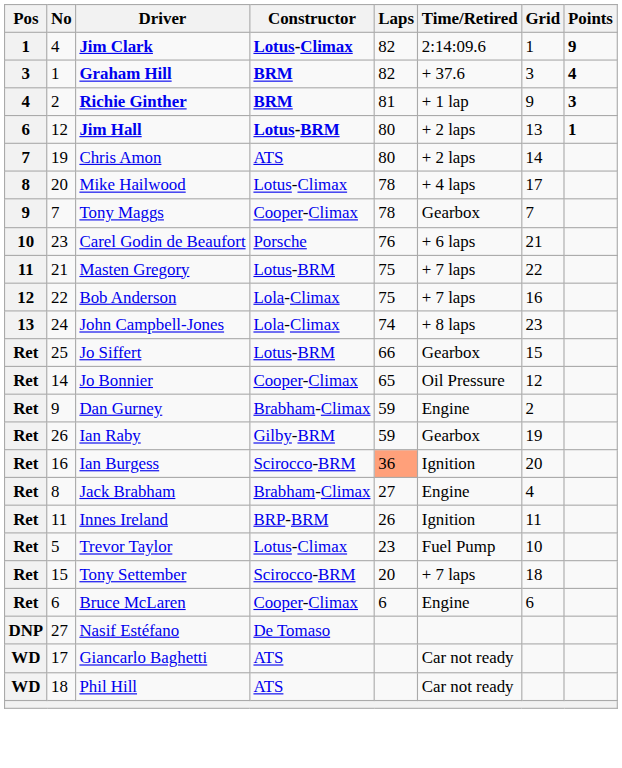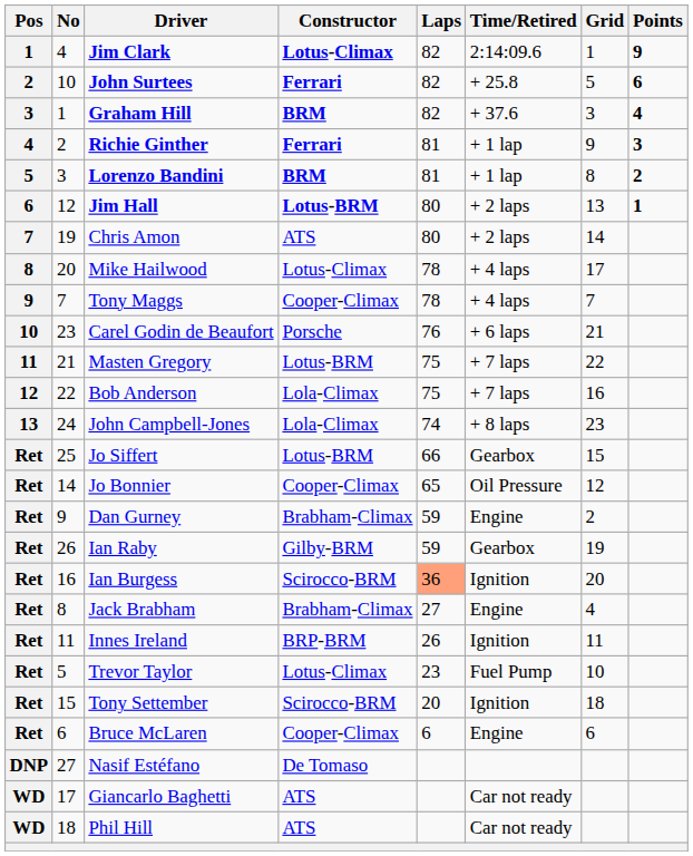 <table class="wikitable" style="font-size: 95%">
 <tr>
 <th>Pos</th>
 <th>No</th>
 <th>Driver</th>
 <th>Constructor</th>
 <th>Laps</th>
 <th>Time/Retired</th>
 <th>Grid</th>
 <th>Points</th>
 </tr>
 <tr>
 <th>1</th>
 <td>4</td>
 <td> <strong><a href='#'>Jim Clark</a></strong></td>
 <td><strong><a href='#'>Lotus</a>-<a href='#'>Climax</a></strong></td>
 <td>82</td>
 <td>2:14:09.6</td>
 <td>1</td>
 <td><strong>9</strong></td>
 </tr>
 <tr>
+<th>2</th>
+<td>10</td>
+<td> <strong><a href='#'>John Surtees</a></strong></td>
+<td><strong><a href='#'>Ferrari</a></strong></td>
+<td>82</td>
+<td>+ 25.8</td>
+<td>5</td>
+<td><strong>6</strong></td>
+</tr>
+<tr>
 <th>3</th>
 <td>1</td>
 <td> <strong><a href='#'>Graham Hill</a></strong></td>
 <td><strong><a href='#'>BRM</a></strong></td>
 <td>82</td>
 <td>+ 37.6</td>
 <td>3</td>
 <td><strong>4</strong></td>
 </tr>
 <tr>
 <th>4</th>
 <td>2</td>
 <td> <strong><a href='#'>Richie Ginther</a></strong></td>
-<td><strong><a href='#'>BRM</a></strong></td>
+<td><strong><a href='#'>Ferrari</a></strong></td>
 <td>81</td>
 <td>+ 1 lap</td>
 <td>9</td>
 <td><strong>3</strong></td>
+</tr>
+<tr>
+<th>5</th>
+<td>3</td>
+<td> <strong><a href='#'>Lorenzo Bandini</a></strong></td>
+<td><strong><a href='#'>BRM</a></strong></td>
+<td>81</td>
+<td>+ 1 lap</td>
+<td>8</td>
+<td><strong>2</strong></td>
 </tr>
 <tr>
 <th>6</th>
 <td>12</td>
 <td> <strong><a href='#'>Jim Hall</a></strong></td>
 <td><strong><a href='#'>Lotus</a>-<a href='#'>BRM</a></strong></td>
 <td>80</td>
 <td>+ 2 laps</td>
 <td>13</td>
 <td><strong>1</strong></td>
 </tr>
 <tr>
 <th>7</th>
 <td>19</td>
 <td> <a href='#'>Chris Amon</a></td>
 <td><a href='#'>ATS</a></td>
 <td>80</td>
 <td>+ 2 laps</td>
 <td>14</td>
 <td></td>
 </tr>
 <tr>
 <th>8</th>
 <td>20</td>
 <td> <a href='#'>Mike Hailwood</a></td>
 <td><a href='#'>Lotus</a>-<a href='#'>Climax</a></td>
 <td>78</td>
 <td>+ 4 laps</td>
 <td>17</td>
 <td></td>
 </tr>
 <tr>
 <th>9</th>
 <td>7</td>
 <td> <a href='#'>Tony Maggs</a></td>
 <td><a href='#'>Cooper</a>-<a href='#'>Climax</a></td>
 <td>78</td>
-<td>Gearbox</td>
+<td>+ 4 laps</td>
 <td>7</td>
 <td></td>
 </tr>
 <tr>
 <th>10</th>
 <td>23</td>
 <td> <a href='#'>Carel Godin de Beaufort</a></td>
 <td><a href='#'>Porsche</a></td>
 <td>76</td>
 <td>+ 6 laps</td>
 <td>21</td>
 <td></td>
 </tr>
 <tr>
 <th>11</th>
 <td>21</td>
 <td> <a href='#'>Masten Gregory</a></td>
 <td><a href='#'>Lotus</a>-<a href='#'>BRM</a></td>
 <td>75</td>
 <td>+ 7 laps</td>
 <td>22</td>
 <td></td>
 </tr>
 <tr>
 <th>12</th>
 <td>22</td>
 <td> <a href='#'>Bob Anderson</a></td>
 <td><a href='#'>Lola</a>-<a href='#'>Climax</a></td>
 <td>75</td>
 <td>+ 7 laps</td>
 <td>16</td>
 <td></td>
 </tr>
 <tr>
 <th>13</th>
 <td>24</td>
 <td> <a href='#'>John Campbell-Jones</a></td>
 <td><a href='#'>Lola</a>-<a href='#'>Climax</a></td>
 <td>74</td>
 <td>+ 8 laps</td>
 <td>23</td>
 <td></td>
 </tr>
 <tr>
 <th>Ret</th>
 <td>25</td>
 <td> <a href='#'>Jo Siffert</a></td>
 <td><a href='#'>Lotus</a>-<a href='#'>BRM</a></td>
 <td>66</td>
 <td>Gearbox</td>
 <td>15</td>
 <td></td>
 </tr>
 <tr>
 <th>Ret</th>
 <td>14</td>
 <td> <a href='#'>Jo Bonnier</a></td>
 <td><a href='#'>Cooper</a>-<a href='#'>Climax</a></td>
 <td>65</td>
 <td>Oil Pressure</td>
 <td>12</td>
 <td></td>
 </tr>
 <tr>
 <th>Ret</th>
 <td>9</td>
 <td> <a href='#'>Dan Gurney</a></td>
 <td><a href='#'>Brabham</a>-<a href='#'>Climax</a></td>
 <td>59</td>
 <td>Engine</td>
 <td>2</td>
 <td></td>
 </tr>
 <tr>
 <th>Ret</th>
 <td>26</td>
 <td> <a href='#'>Ian Raby</a></td>
 <td><a href='#'>Gilby</a>-<a href='#'>BRM</a></td>
 <td>59</td>
 <td>Gearbox</td>
 <td>19</td>
 <td></td>
 </tr>
 <tr>
 <th>Ret</th>
 <td>16</td>
 <td> <a href='#'>Ian Burgess</a></td>
 <td><a href='#'>Scirocco</a>-<a href='#'>BRM</a></td>
 <td style="background: lightsalmon;">36</td>
 <td>Ignition</td>
 <td>20</td>
 <td></td>
 </tr>
 <tr>
 <th>Ret</th>
 <td>8</td>
 <td> <a href='#'>Jack Brabham</a></td>
 <td><a href='#'>Brabham</a>-<a href='#'>Climax</a></td>
 <td>27</td>
 <td>Engine</td>
 <td>4</td>
 <td></td>
 </tr>
 <tr>
 <th>Ret</th>
 <td>11</td>
 <td> <a href='#'>Innes Ireland</a></td>
 <td><a href='#'>BRP</a>-<a href='#'>BRM</a></td>
 <td>26</td>
 <td>Ignition</td>
 <td>11</td>
 <td></td>
 </tr>
 <tr>
 <th>Ret</th>
 <td>5</td>
 <td> <a href='#'>Trevor Taylor</a></td>
 <td><a href='#'>Lotus</a>-<a href='#'>Climax</a></td>
 <td>23</td>
 <td>Fuel Pump</td>
 <td>10</td>
 <td></td>
 </tr>
 <tr>
 <th>Ret</th>
 <td>15</td>
 <td> <a href='#'>Tony Settember</a></td>
 <td><a href='#'>Scirocco</a>-<a href='#'>BRM</a></td>
 <td>20</td>
-<td>+ 7 laps</td>
+<td>Ignition</td>
 <td>18</td>
 <td></td>
 </tr>
 <tr>
 <th>Ret</th>
 <td>6</td>
 <td> <a href='#'>Bruce McLaren</a></td>
 <td><a href='#'>Cooper</a>-<a href='#'>Climax</a></td>
 <td>6</td>
 <td>Engine</td>
 <td>6</td>
 <td></td>
 </tr>
 <tr>
 <th>DNP</th>
 <td>27</td>
 <td> <a href='#'>Nasif Estéfano</a></td>
 <td><a href='#'>De Tomaso</a></td>
 <td></td>
 <td></td>
 <td></td>
 <td></td>
 </tr>
 <tr>
 <th>WD</th>
 <td>17</td>
 <td> <a href='#'>Giancarlo Baghetti</a></td>
 <td><a href='#'>ATS</a></td>
 <td></td>
 <td>Car not ready</td>
 <td></td>
 <td></td>
 </tr>
 <tr>
 <th>WD</th>
 <td>18</td>
 <td> <a href='#'>Phil Hill</a></td>
 <td><a href='#'>ATS</a></td>
 <td></td>
 <td>Car not ready</td>
 <td></td>
 <td></td>
 </tr>
 <tr>
 <th colspan="8"></th>
 </tr>
 </table>
